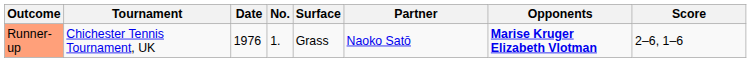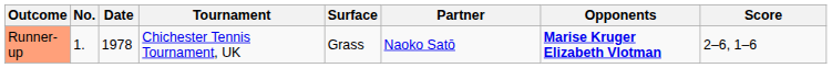 <table class="sortable wikitable">
 <tr>
 <th style="width:65px">Outcome</th>
+<th style="width:20px" class="unsortable">No.</th>
+<th style="width:40px">Date</th>
 <th style="width:210px">Tournament</th>
-<th style="width:40px">Date</th>
-<th style="width:20px" class="unsortable">No.</th>
 <th style="width:50px">Surface</th>
 <th style="width:180px">Partner</th>
 <th style="width:180px">Opponents</th>
 <th style="width:140px" class="unsortable">Score</th>
 </tr>
 <tr>
 <td style="background:#ffa07a;">Runner-up</td>
+<td>1.</td>
+<td>1978</td>
 <td><a href='#'>Chichester Tennis Tournament</a>, UK</td>
-<td>1976</td>
-<td>1.</td>
 <td>Grass</td>
 <td> <a href='#'>Naoko Satō</a></td>
 <td><strong> <a href='#'>Marise Kruger</a> <br>  <a href='#'>Elizabeth Vlotman</a></strong></td>
 <td>2–6, 1–6</td>
 </tr>
 </table>
